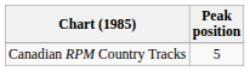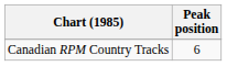 <table class="wikitable sortable">
 <tr>
 <th align="left">Chart (1985)</th>
 <th align="center">Peak<br>position</th>
 </tr>
 <tr>
 </tr>
 <tr>
 <td align="left">Canadian <em>RPM</em> Country Tracks</td>
-<td align="center">5</td>
+<td align="center">6</td>
 </tr>
 </table>
